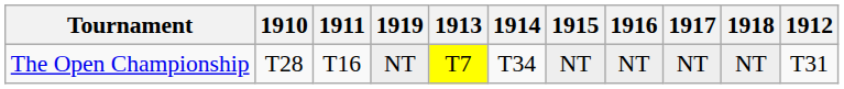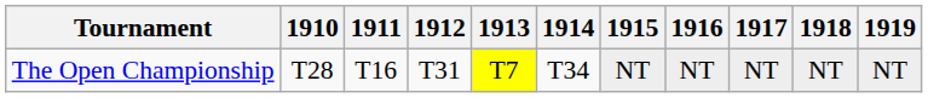 <table class="wikitable" style="font-size:95%;text-align:center;">
 <tr>
 <th>Tournament</th>
 <th>1910</th>
 <th>1911</th>
-<th>1919</th>
+<th>1912</th>
 <th>1913</th>
 <th>1914</th>
 <th>1915</th>
 <th>1916</th>
 <th>1917</th>
 <th>1918</th>
-<th>1912</th>
+<th>1919</th>
 </tr>
 <tr>
 <td align=left><a href='#'>The Open Championship</a></td>
 <td>T28</td>
 <td>T16</td>
-<td style="background:#eeeeee;">NT</td>
+<td>T31</td>
 <td style="background:yellow;">T7</td>
 <td>T34</td>
 <td style="background:#eeeeee;">NT</td>
 <td style="background:#eeeeee;">NT</td>
 <td style="background:#eeeeee;">NT</td>
 <td style="background:#eeeeee;">NT</td>
-<td>T31</td>
+<td style="background:#eeeeee;">NT</td>
 </tr>
 </table>
